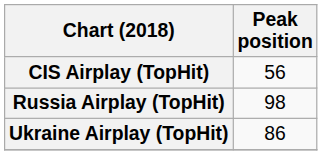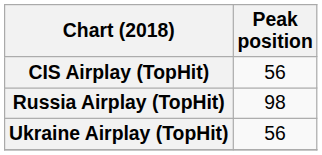 <table class="wikitable sortable plainrowheaders" style="text-align:center">
 <tr>
 <th scope="col">Chart (2018)</th>
 <th scope="col">Peak<br>position</th>
 </tr>
 <tr>
 <th scope="row">CIS Airplay (TopHit)</th>
 <td>56</td>
 </tr>
 <tr>
 <th scope="row">Russia Airplay (TopHit)</th>
 <td>98</td>
 </tr>
 <tr>
 <th scope="row">Ukraine Airplay (TopHit)</th>
-<td>86</td>
+<td>56</td>
 </tr>
 <tr>
 </tr>
 </table>
